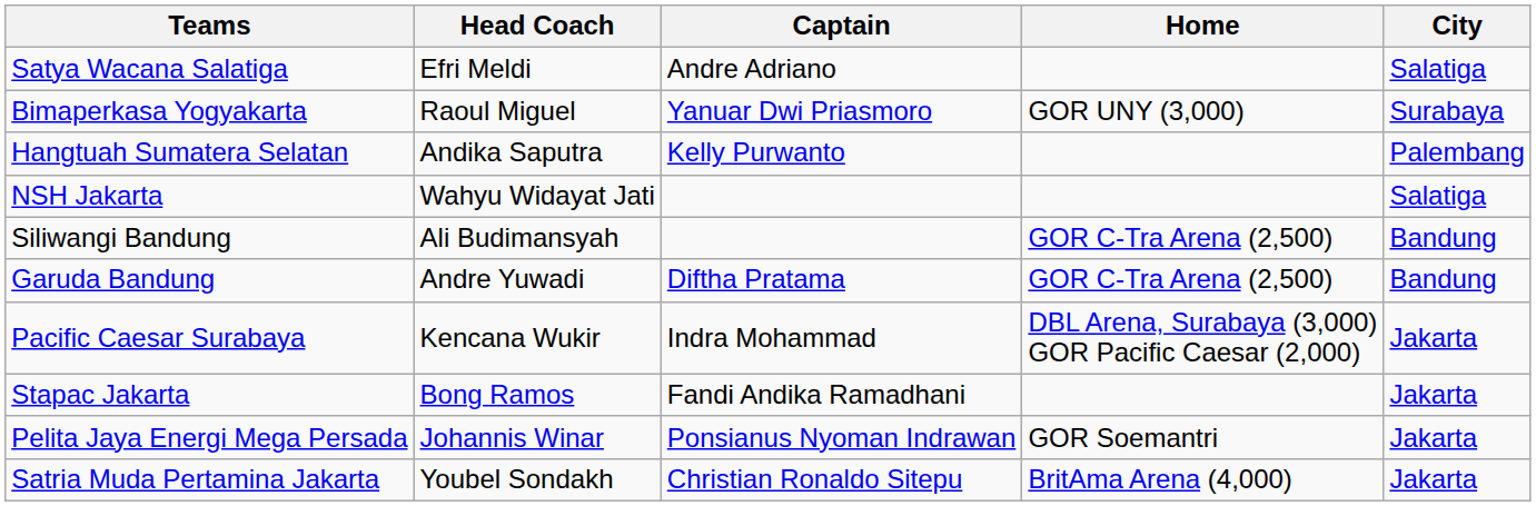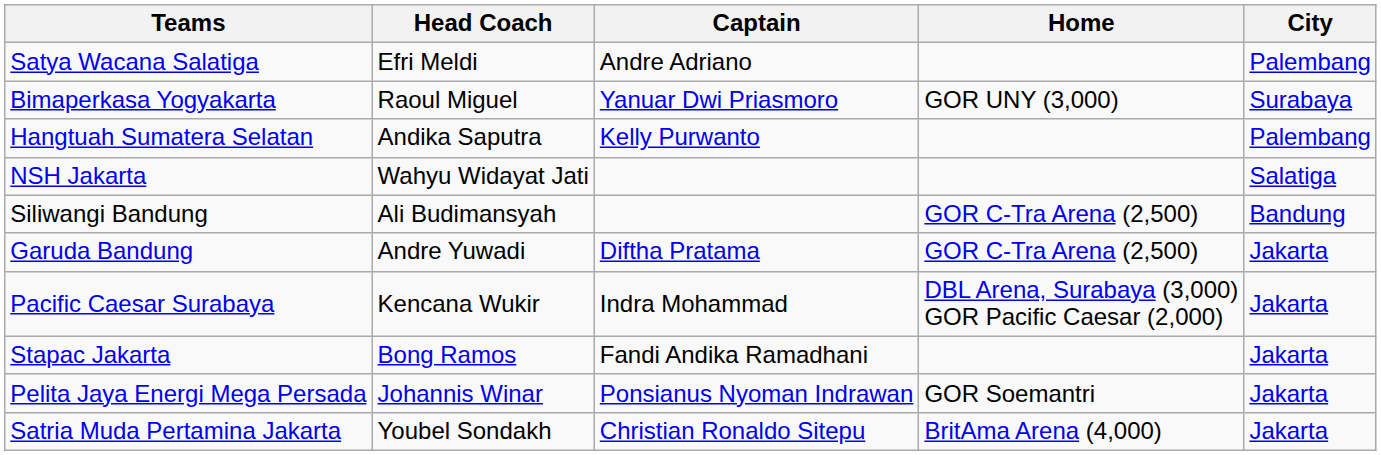 <table class="wikitable">
 <tr>
 <th>Teams</th>
 <th>Head Coach</th>
 <th>Captain</th>
 <th>Home</th>
 <th>City</th>
 </tr>
 <tr>
 <td><a href='#'>Satya Wacana Salatiga</a></td>
 <td> Efri Meldi</td>
 <td> Andre Adriano</td>
 <td></td>
-<td><a href='#'>Salatiga</a></td>
+<td><a href='#'>Palembang</a></td>
 </tr>
 <tr>
 <td><a href='#'>Bimaperkasa Yogyakarta</a></td>
 <td> Raoul Miguel</td>
 <td> <a href='#'>Yanuar Dwi Priasmoro</a></td>
 <td>GOR UNY (3,000)</td>
 <td><a href='#'>Surabaya</a></td>
 </tr>
 <tr>
 <td><a href='#'>Hangtuah Sumatera Selatan</a></td>
 <td> Andika Saputra</td>
 <td> <a href='#'>Kelly Purwanto</a></td>
 <td></td>
 <td><a href='#'>Palembang</a></td>
 </tr>
 <tr>
 <td><a href='#'>NSH Jakarta</a></td>
 <td> Wahyu Widayat Jati</td>
 <td></td>
 <td></td>
 <td><a href='#'>Salatiga</a></td>
 </tr>
 <tr>
 <td>Siliwangi Bandung</td>
 <td> Ali Budimansyah</td>
 <td></td>
 <td><a href='#'>GOR C-Tra Arena</a> (2,500)</td>
 <td><a href='#'>Bandung</a></td>
 </tr>
 <tr>
 <td><a href='#'>Garuda Bandung</a></td>
 <td> Andre Yuwadi</td>
 <td> <a href='#'>Diftha Pratama</a></td>
 <td><a href='#'>GOR C-Tra Arena</a> (2,500)</td>
-<td><a href='#'>Bandung</a></td>
+<td><a href='#'>Jakarta</a></td>
 </tr>
 <tr>
 <td><a href='#'>Pacific Caesar Surabaya</a></td>
 <td> Kencana Wukir</td>
 <td> Indra Mohammad</td>
 <td><a href='#'>DBL Arena, Surabaya</a> (3,000)<br>GOR Pacific Caesar (2,000)</td>
 <td><a href='#'>Jakarta</a></td>
 </tr>
 <tr>
 <td><a href='#'>Stapac Jakarta</a></td>
 <td> <a href='#'>Bong Ramos</a></td>
 <td> Fandi Andika Ramadhani</td>
 <td></td>
 <td><a href='#'>Jakarta</a></td>
 </tr>
 <tr>
 <td><a href='#'>Pelita Jaya Energi Mega Persada</a></td>
 <td> <a href='#'>Johannis Winar</a></td>
 <td> <a href='#'>Ponsianus Nyoman Indrawan</a></td>
 <td>GOR Soemantri</td>
 <td><a href='#'>Jakarta</a></td>
 </tr>
 <tr>
 <td><a href='#'>Satria Muda Pertamina Jakarta</a></td>
 <td> Youbel Sondakh</td>
 <td> <a href='#'>Christian Ronaldo Sitepu</a></td>
 <td><a href='#'>BritAma Arena</a> (4,000)</td>
 <td><a href='#'>Jakarta</a></td>
 </tr>
 </table>
